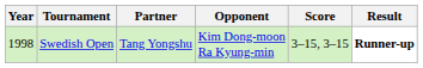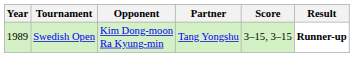 <table class="sortable wikitable" style="font-size: 90%;">
 <tr>
 <th>Year</th>
 <th>Tournament</th>
+<th>Opponent</th>
 <th>Partner</th>
-<th>Opponent</th>
 <th>Score</th>
 <th>Result</th>
 </tr>
 <tr style="background:#D4F1C5">
-<td align="center">1998</td>
+<td align="center">1989</td>
 <td align="left"><a href='#'>Swedish Open</a></td>
+<td align="left"> <a href='#'>Kim Dong-moon</a> <br>  <a href='#'>Ra Kyung-min</a></td>
 <td align="left"> <a href='#'>Tang Yongshu</a></td>
-<td align="left"> <a href='#'>Kim Dong-moon</a> <br>  <a href='#'>Ra Kyung-min</a></td>
 <td align="left">3–15, 3–15</td>
 <td style="text-align:left; background:white"> <strong>Runner-up</strong></td>
 </tr>
 </table>
